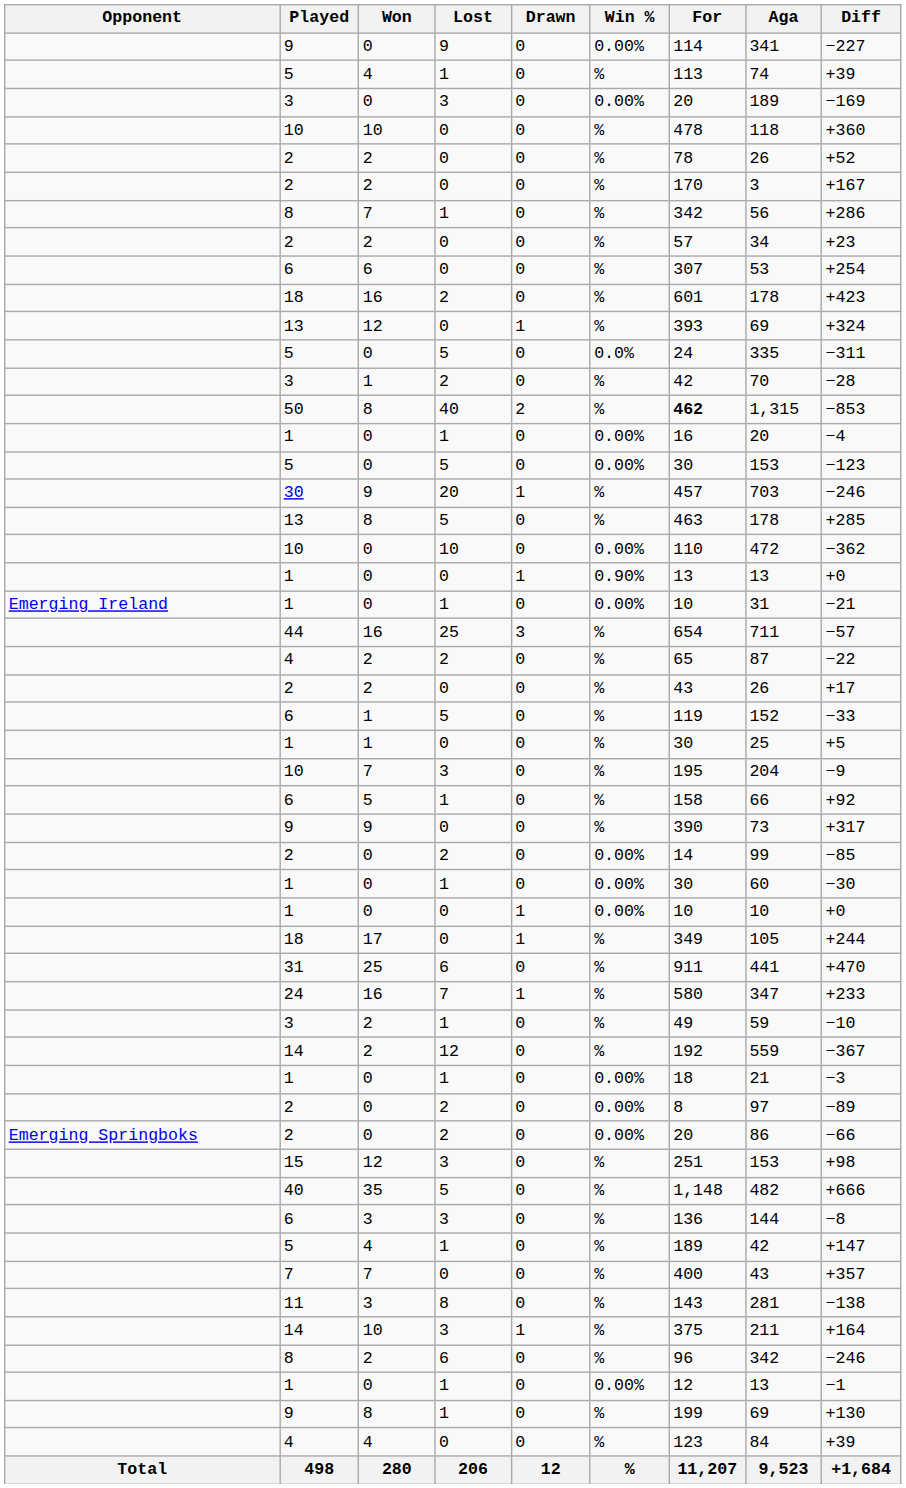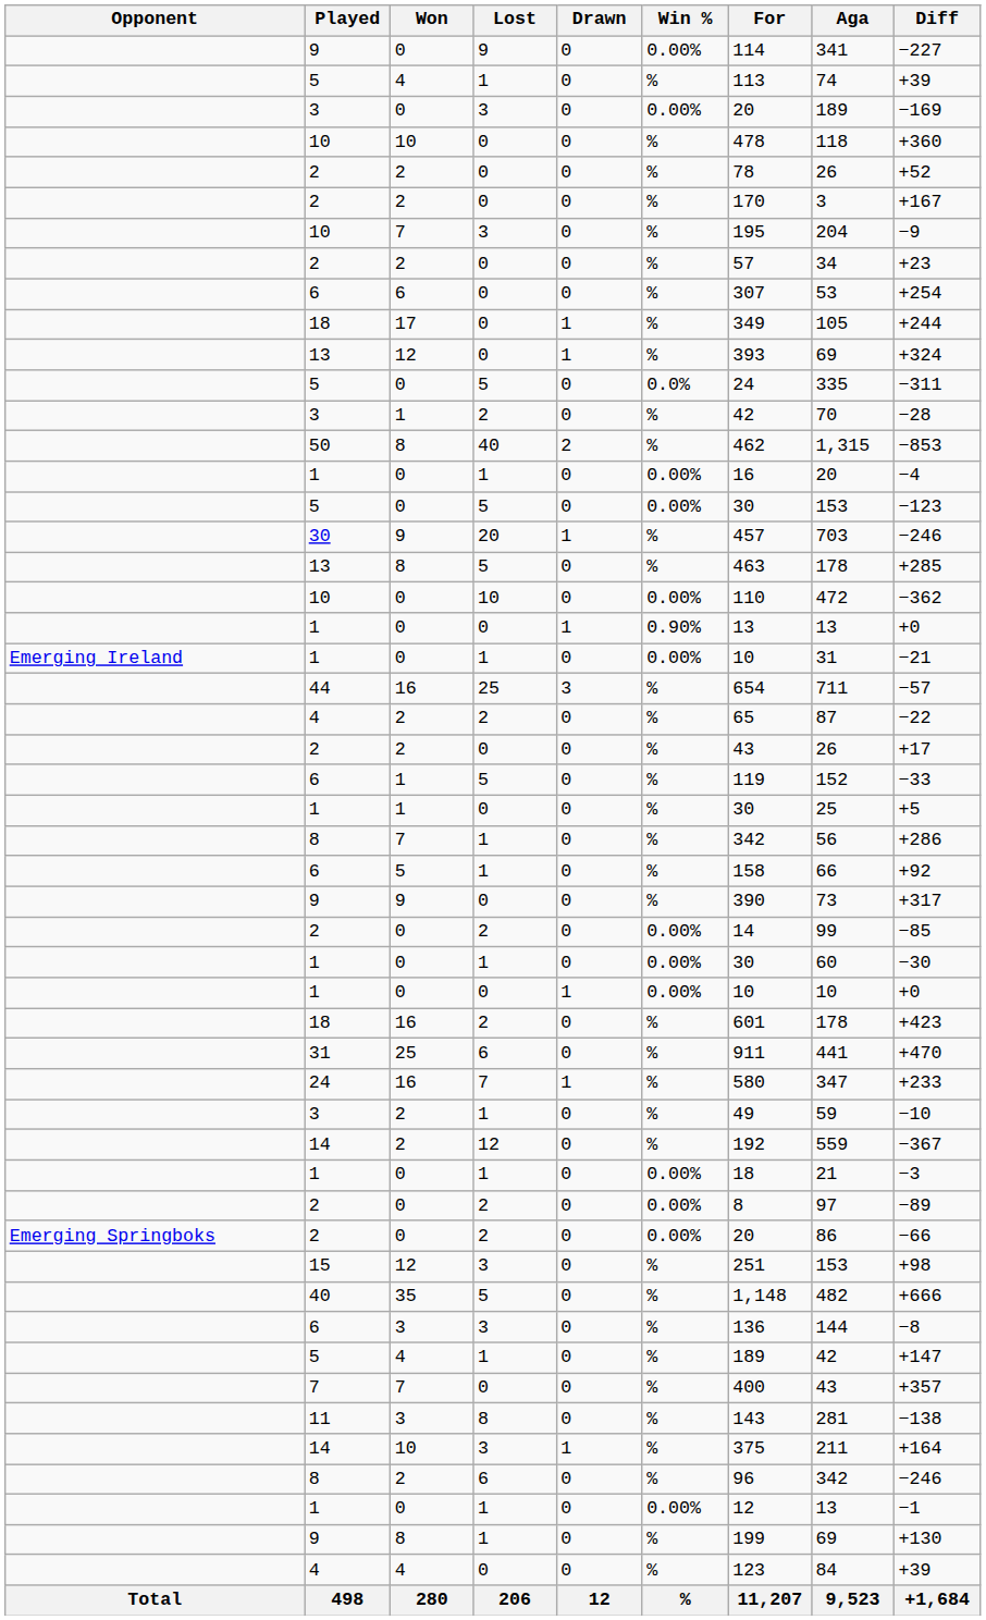 <table class="wikitable sortable" style=font-size:90%>
 <tr>
 <th style=width:188px>Opponent</th>
 <th style=width:50px>Played</th>
 <th style=width:48px>Won</th>
 <th style=width:48px>Lost</th>
 <th style=width:50px>Drawn</th>
 <th style=width:50px>Win %</th>
 <th style=width:48px>For</th>
 <th style=width:48px>Aga</th>
 <th style=width:50px>Diff</th>
 </tr>
 <tr>
 <td></td>
 <td>9</td>
 <td>0</td>
 <td>9</td>
 <td>0</td>
 <td>0.00%</td>
 <td>114</td>
 <td>341</td>
 <td>−227</td>
 </tr>
 <tr>
 <td></td>
 <td>5</td>
 <td>4</td>
 <td>1</td>
 <td>0</td>
 <td>%</td>
 <td>113</td>
 <td>74</td>
 <td>+39</td>
 </tr>
 <tr>
 <td></td>
 <td>3</td>
 <td>0</td>
 <td>3</td>
 <td>0</td>
 <td>0.00%</td>
 <td>20</td>
 <td>189</td>
 <td>−169</td>
 </tr>
 <tr>
 <td></td>
 <td>10</td>
 <td>10</td>
 <td>0</td>
 <td>0</td>
 <td>%</td>
 <td>478</td>
 <td>118</td>
 <td>+360</td>
 </tr>
 <tr>
 <td></td>
 <td>2</td>
 <td>2</td>
 <td>0</td>
 <td>0</td>
 <td>%</td>
 <td>78</td>
 <td>26</td>
 <td>+52</td>
 </tr>
 <tr>
 <td></td>
 <td>2</td>
 <td>2</td>
 <td>0</td>
 <td>0</td>
 <td>%</td>
 <td>170</td>
 <td>3</td>
 <td>+167</td>
 </tr>
 <tr>
 <td></td>
-<td>8</td>
+<td>10</td>
 <td>7</td>
-<td>1</td>
+<td>3</td>
 <td>0</td>
 <td>%</td>
-<td>342</td>
-<td>56</td>
-<td>+286</td>
+<td>195</td>
+<td>204</td>
+<td>−9</td>
 </tr>
 <tr>
 <td></td>
 <td>2</td>
 <td>2</td>
 <td>0</td>
 <td>0</td>
 <td>%</td>
 <td>57</td>
 <td>34</td>
 <td>+23</td>
 </tr>
 <tr>
 <td></td>
 <td>6</td>
 <td>6</td>
 <td>0</td>
 <td>0</td>
 <td>%</td>
 <td>307</td>
 <td>53</td>
 <td>+254</td>
 </tr>
 <tr>
 <td></td>
 <td>18</td>
-<td>16</td>
-<td>2</td>
+<td>17</td>
 <td>0</td>
+<td>1</td>
 <td>%</td>
-<td>601</td>
-<td>178</td>
-<td>+423</td>
+<td>349</td>
+<td>105</td>
+<td>+244</td>
 </tr>
 <tr>
 <td></td>
 <td>13</td>
 <td>12</td>
 <td>0</td>
 <td>1</td>
 <td>%</td>
 <td>393</td>
 <td>69</td>
 <td>+324</td>
 </tr>
 <tr>
 <td></td>
 <td>5</td>
 <td>0</td>
 <td>5</td>
 <td>0</td>
 <td>0.0%</td>
 <td>24</td>
 <td>335</td>
 <td>−311</td>
 </tr>
 <tr>
 <td></td>
 <td>3</td>
 <td>1</td>
 <td>2</td>
 <td>0</td>
 <td>%</td>
 <td>42</td>
 <td>70</td>
 <td>−28</td>
 </tr>
 <tr>
 <td></td>
 <td>50</td>
 <td>8</td>
 <td>40</td>
 <td>2</td>
 <td>%</td>
-<td><strong>462</strong></td>
+<td>462</td>
 <td>1,315</td>
 <td>−853</td>
 </tr>
 <tr>
 <td></td>
 <td>1</td>
 <td>0</td>
 <td>1</td>
 <td>0</td>
 <td>0.00%</td>
 <td>16</td>
 <td>20</td>
 <td>−4</td>
 </tr>
 <tr>
 <td></td>
 <td>5</td>
 <td>0</td>
 <td>5</td>
 <td>0</td>
 <td>0.00%</td>
 <td>30</td>
 <td>153</td>
 <td>−123</td>
 </tr>
 <tr>
 <td></td>
 <td><a href='#'>30</a></td>
 <td>9</td>
 <td>20</td>
 <td>1</td>
 <td>%</td>
 <td>457</td>
 <td>703</td>
 <td>−246</td>
 </tr>
 <tr>
 <td></td>
 <td>13</td>
 <td>8</td>
 <td>5</td>
 <td>0</td>
 <td>%</td>
 <td>463</td>
 <td>178</td>
 <td>+285</td>
 </tr>
 <tr>
 <td></td>
 <td>10</td>
 <td>0</td>
 <td>10</td>
 <td>0</td>
 <td>0.00%</td>
 <td>110</td>
 <td>472</td>
 <td>−362</td>
 </tr>
 <tr>
 <td></td>
 <td>1</td>
 <td>0</td>
 <td>0</td>
 <td>1</td>
 <td>0.90%</td>
 <td>13</td>
 <td>13</td>
 <td>+0</td>
 </tr>
 <tr>
 <td> <a href='#'>Emerging Ireland</a></td>
 <td>1</td>
 <td>0</td>
 <td>1</td>
 <td>0</td>
 <td>0.00%</td>
 <td>10</td>
 <td>31</td>
 <td>−21</td>
 </tr>
 <tr>
 <td></td>
 <td>44</td>
 <td>16</td>
 <td>25</td>
 <td>3</td>
 <td>%</td>
 <td>654</td>
 <td>711</td>
 <td>−57</td>
 </tr>
 <tr>
 <td></td>
 <td>4</td>
 <td>2</td>
 <td>2</td>
 <td>0</td>
 <td>%</td>
 <td>65</td>
 <td>87</td>
 <td>−22</td>
 </tr>
 <tr>
 <td></td>
 <td>2</td>
 <td>2</td>
 <td>0</td>
 <td>0</td>
 <td>%</td>
 <td>43</td>
 <td>26</td>
 <td>+17</td>
 </tr>
 <tr>
 <td></td>
 <td>6</td>
 <td>1</td>
 <td>5</td>
 <td>0</td>
 <td>%</td>
 <td>119</td>
 <td>152</td>
 <td>−33</td>
 </tr>
 <tr>
 <td></td>
 <td>1</td>
 <td>1</td>
 <td>0</td>
 <td>0</td>
 <td>%</td>
 <td>30</td>
 <td>25</td>
 <td>+5</td>
 </tr>
 <tr>
 <td></td>
-<td>10</td>
+<td>8</td>
 <td>7</td>
-<td>3</td>
+<td>1</td>
 <td>0</td>
 <td>%</td>
-<td>195</td>
-<td>204</td>
-<td>−9</td>
+<td>342</td>
+<td>56</td>
+<td>+286</td>
 </tr>
 <tr>
 <td></td>
 <td>6</td>
 <td>5</td>
 <td>1</td>
 <td>0</td>
 <td>%</td>
 <td>158</td>
 <td>66</td>
 <td>+92</td>
 </tr>
 <tr>
 <td></td>
 <td>9</td>
 <td>9</td>
 <td>0</td>
 <td>0</td>
 <td>%</td>
 <td>390</td>
 <td>73</td>
 <td>+317</td>
 </tr>
 <tr>
 <td></td>
 <td>2</td>
 <td>0</td>
 <td>2</td>
 <td>0</td>
 <td>0.00%</td>
 <td>14</td>
 <td>99</td>
 <td>−85</td>
 </tr>
 <tr>
 <td></td>
 <td>1</td>
 <td>0</td>
 <td>1</td>
 <td>0</td>
 <td>0.00%</td>
 <td>30</td>
 <td>60</td>
 <td>−30</td>
 </tr>
 <tr>
 <td></td>
 <td>1</td>
 <td>0</td>
 <td>0</td>
 <td>1</td>
 <td>0.00%</td>
 <td>10</td>
 <td>10</td>
 <td>+0</td>
 </tr>
 <tr>
 <td></td>
 <td>18</td>
-<td>17</td>
+<td>16</td>
+<td>2</td>
 <td>0</td>
-<td>1</td>
 <td>%</td>
-<td>349</td>
-<td>105</td>
-<td>+244</td>
+<td>601</td>
+<td>178</td>
+<td>+423</td>
 </tr>
 <tr>
 <td></td>
 <td>31</td>
 <td>25</td>
 <td>6</td>
 <td>0</td>
 <td>%</td>
 <td>911</td>
 <td>441</td>
 <td>+470</td>
 </tr>
 <tr>
 <td></td>
 <td>24</td>
 <td>16</td>
 <td>7</td>
 <td>1</td>
 <td>%</td>
 <td>580</td>
 <td>347</td>
 <td>+233</td>
 </tr>
 <tr>
 <td></td>
 <td>3</td>
 <td>2</td>
 <td>1</td>
 <td>0</td>
 <td>%</td>
 <td>49</td>
 <td>59</td>
 <td>−10</td>
 </tr>
 <tr>
 <td></td>
 <td>14</td>
 <td>2</td>
 <td>12</td>
 <td>0</td>
 <td>%</td>
 <td>192</td>
 <td>559</td>
 <td>−367</td>
 </tr>
 <tr>
 <td></td>
 <td>1</td>
 <td>0</td>
 <td>1</td>
 <td>0</td>
 <td>0.00%</td>
 <td>18</td>
 <td>21</td>
 <td>−3</td>
 </tr>
 <tr>
 <td></td>
 <td>2</td>
 <td>0</td>
 <td>2</td>
 <td>0</td>
 <td>0.00%</td>
 <td>8</td>
 <td>97</td>
 <td>−89</td>
 </tr>
 <tr>
 <td> <a href='#'>Emerging Springboks</a></td>
 <td>2</td>
 <td>0</td>
 <td>2</td>
 <td>0</td>
 <td>0.00%</td>
 <td>20</td>
 <td>86</td>
 <td>−66</td>
 </tr>
 <tr>
 <td></td>
 <td>15</td>
 <td>12</td>
 <td>3</td>
 <td>0</td>
 <td>%</td>
 <td>251</td>
 <td>153</td>
 <td>+98</td>
 </tr>
 <tr>
 <td></td>
 <td>40</td>
 <td>35</td>
 <td>5</td>
 <td>0</td>
 <td>%</td>
 <td>1,148</td>
 <td>482</td>
 <td>+666</td>
 </tr>
 <tr>
 <td></td>
 <td>6</td>
 <td>3</td>
 <td>3</td>
 <td>0</td>
 <td>%</td>
 <td>136</td>
 <td>144</td>
 <td>−8</td>
 </tr>
 <tr>
 <td></td>
 <td>5</td>
 <td>4</td>
 <td>1</td>
 <td>0</td>
 <td>%</td>
 <td>189</td>
 <td>42</td>
 <td>+147</td>
 </tr>
 <tr>
 <td></td>
 <td>7</td>
 <td>7</td>
 <td>0</td>
 <td>0</td>
 <td>%</td>
 <td>400</td>
 <td>43</td>
 <td>+357</td>
 </tr>
 <tr>
 <td></td>
 <td>11</td>
 <td>3</td>
 <td>8</td>
 <td>0</td>
 <td>%</td>
 <td>143</td>
 <td>281</td>
 <td>−138</td>
 </tr>
 <tr>
 <td></td>
 <td>14</td>
 <td>10</td>
 <td>3</td>
 <td>1</td>
 <td>%</td>
 <td>375</td>
 <td>211</td>
 <td>+164</td>
 </tr>
 <tr>
 <td></td>
 <td>8</td>
 <td>2</td>
 <td>6</td>
 <td>0</td>
 <td>%</td>
 <td>96</td>
 <td>342</td>
 <td>−246</td>
 </tr>
 <tr>
 <td></td>
 <td>1</td>
 <td>0</td>
 <td>1</td>
 <td>0</td>
 <td>0.00%</td>
 <td>12</td>
 <td>13</td>
 <td>−1</td>
 </tr>
 <tr>
 <td></td>
 <td>9</td>
 <td>8</td>
 <td>1</td>
 <td>0</td>
 <td>%</td>
 <td>199</td>
 <td>69</td>
 <td>+130</td>
 </tr>
 <tr>
 <td></td>
 <td>4</td>
 <td>4</td>
 <td>0</td>
 <td>0</td>
 <td>%</td>
 <td>123</td>
 <td>84</td>
 <td>+39</td>
 </tr>
 <tr class="sortbottom">
 <th>Total</th>
 <th>498</th>
 <th>280</th>
 <th>206</th>
 <th>12</th>
 <th>%</th>
 <th>11,207</th>
 <th>9,523</th>
 <th>+1,684</th>
 </tr>
 </table>
